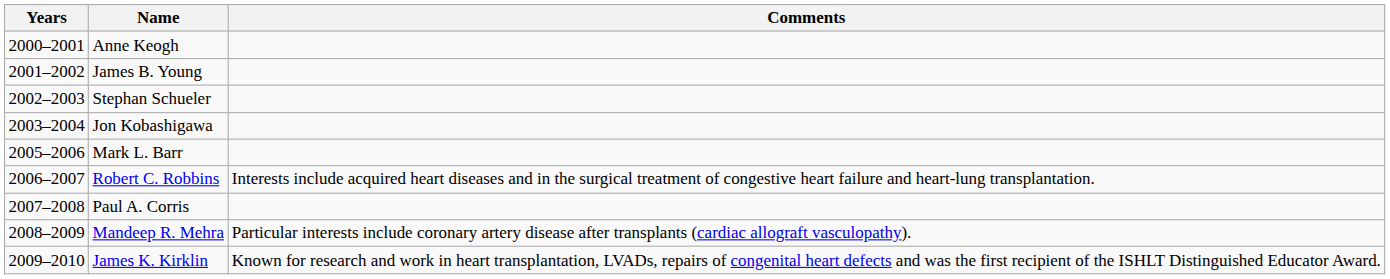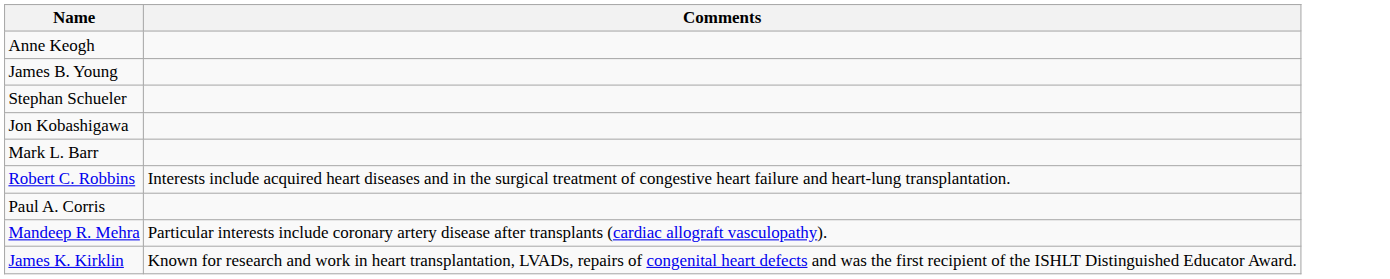 <table class="wikitable">
 <tr>
-<th>Years</th>
 <th>Name</th>
 <th>Comments</th>
 </tr>
 <tr>
-<td>2000–2001</td>
 <td>Anne Keogh</td>
 <td></td>
 </tr>
 <tr>
-<td>2001–2002</td>
 <td>James B. Young</td>
 <td></td>
 </tr>
 <tr>
-<td>2002–2003</td>
 <td>Stephan Schueler</td>
 <td></td>
 </tr>
 <tr>
-<td>2003–2004</td>
 <td>Jon Kobashigawa</td>
 <td></td>
 </tr>
 <tr>
-<td>2005–2006</td>
 <td>Mark L. Barr</td>
 <td></td>
 </tr>
 <tr>
-<td>2006–2007</td>
 <td><a href='#'>Robert C. Robbins</a></td>
 <td>Interests include acquired heart diseases and in the surgical treatment of congestive heart failure and heart-lung transplantation.</td>
 </tr>
 <tr>
-<td>2007–2008</td>
 <td>Paul A. Corris</td>
 <td></td>
 </tr>
 <tr>
-<td>2008–2009</td>
 <td><a href='#'>Mandeep R. Mehra</a></td>
 <td>Particular interests include coronary artery disease after transplants (<a href='#'>cardiac allograft vasculopathy</a>).</td>
 </tr>
 <tr>
-<td>2009–2010</td>
 <td><a href='#'>James K. Kirklin</a></td>
 <td>Known for research and work in heart transplantation, LVADs, repairs of <a href='#'>congenital heart defects</a> and was the first recipient of the ISHLT Distinguished Educator Award.</td>
 </tr>
 </table>
